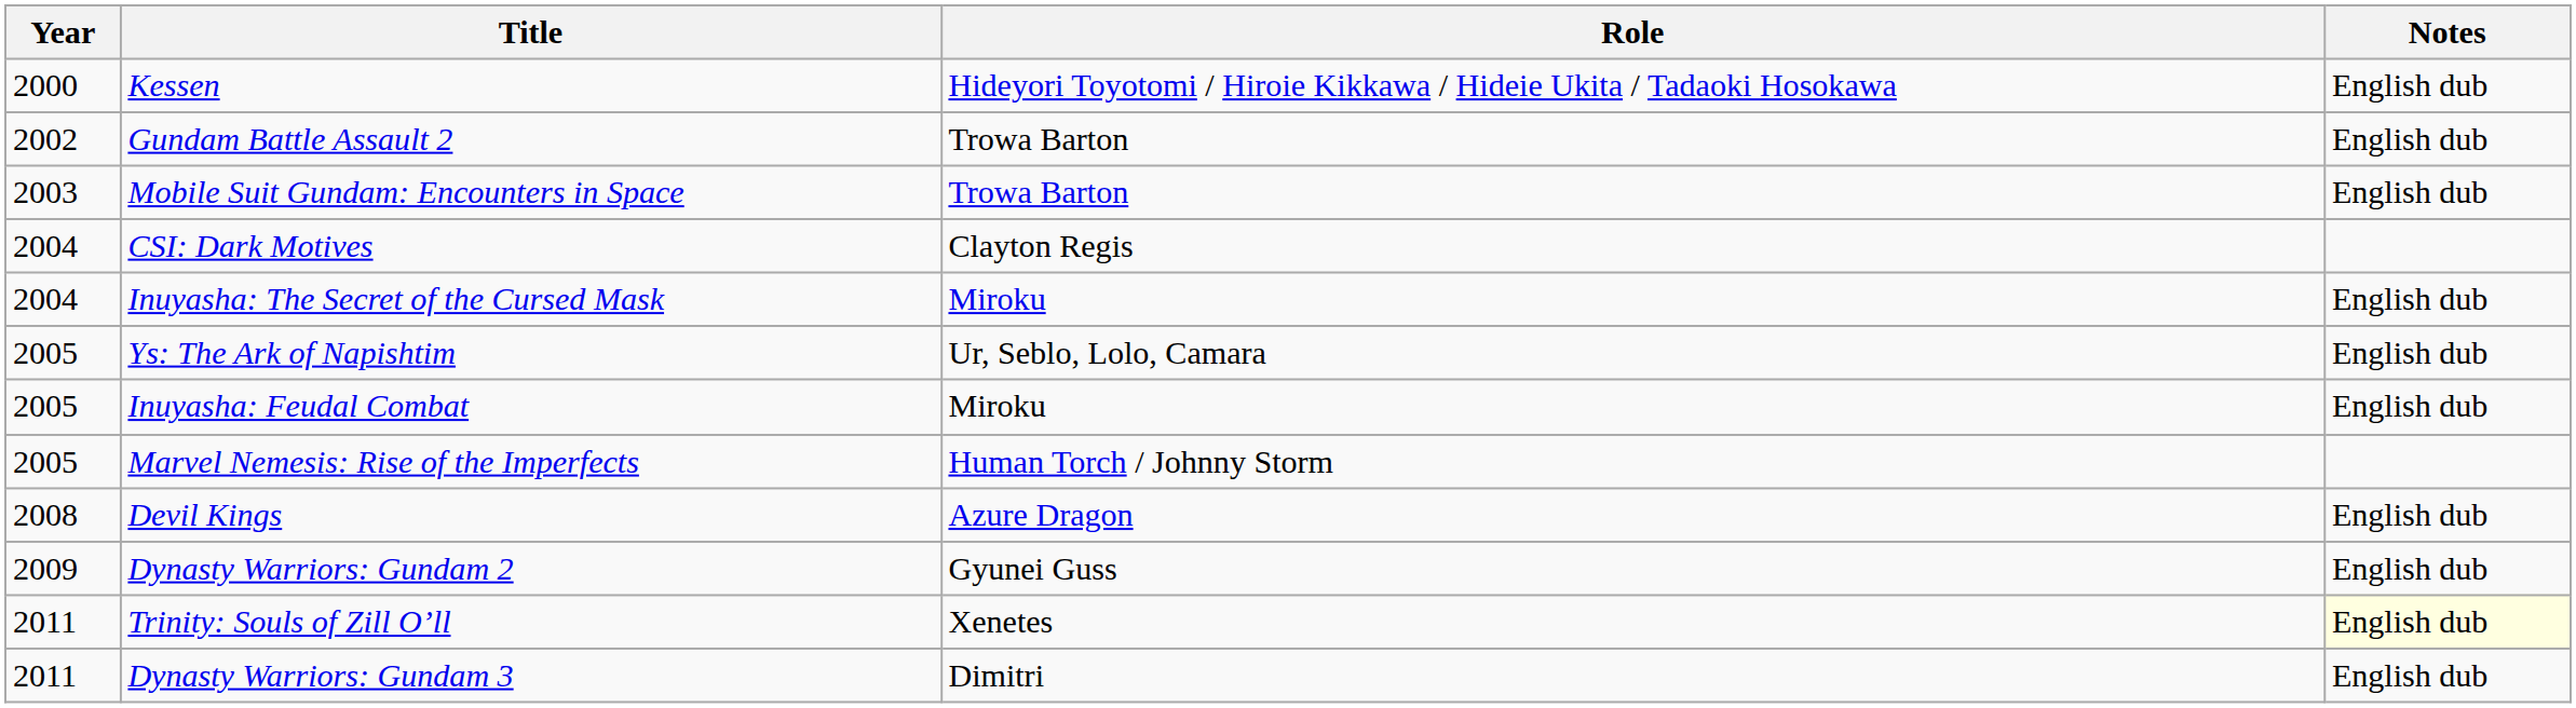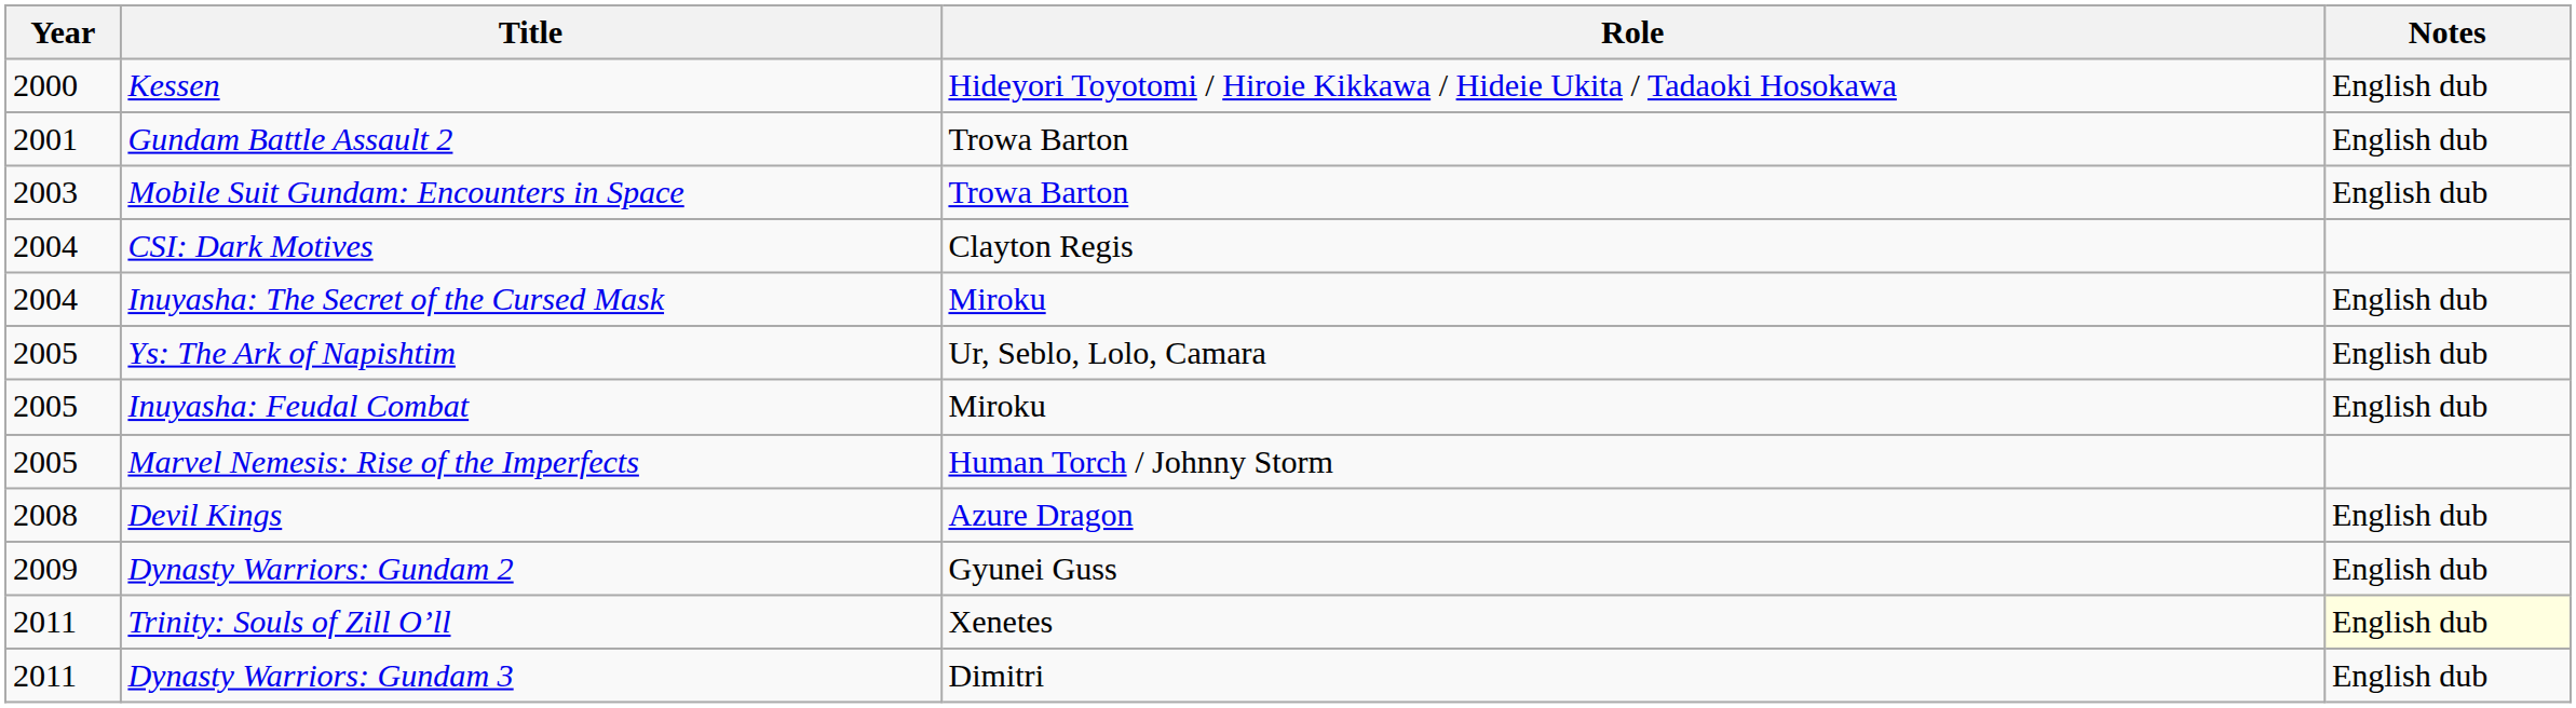 <table class="wikitable sortable plainrowheaders" style="width:95%; font-size: 95%">
 <tr>
 <th>Year</th>
 <th>Title</th>
 <th>Role</th>
 <th class="unsortable">Notes</th>
 </tr>
 <tr>
 <td>2000</td>
 <td><em><a href='#'>Kessen</a></em></td>
 <td><a href='#'>Hideyori Toyotomi</a> / <a href='#'>Hiroie Kikkawa</a> / <a href='#'>Hideie Ukita</a> / <a href='#'>Tadaoki Hosokawa</a></td>
 <td>English dub</td>
 </tr>
 <tr>
-<td>2002</td>
+<td>2001</td>
 <td><em><a href='#'>Gundam Battle Assault 2</a></em></td>
 <td>Trowa Barton</td>
 <td>English dub</td>
 </tr>
 <tr>
 <td>2003</td>
 <td><em><a href='#'>Mobile Suit Gundam: Encounters in Space</a></em></td>
 <td><a href='#'>Trowa Barton</a></td>
 <td>English dub</td>
 </tr>
 <tr>
 <td>2004</td>
 <td><em><a href='#'>CSI: Dark Motives</a></em></td>
 <td>Clayton Regis</td>
 <td></td>
 </tr>
 <tr>
 <td>2004</td>
 <td><em><a href='#'>Inuyasha: The Secret of the Cursed Mask</a></em></td>
 <td><a href='#'>Miroku</a></td>
 <td>English dub</td>
 </tr>
 <tr>
 <td>2005</td>
 <td><em><a href='#'>Ys: The Ark of Napishtim</a></em></td>
 <td>Ur, Seblo, Lolo, Camara</td>
 <td>English dub</td>
 </tr>
 <tr>
 <td>2005</td>
 <td><em><a href='#'>Inuyasha: Feudal Combat</a></em></td>
 <td>Miroku</td>
 <td>English dub</td>
 </tr>
 <tr>
 <td>2005</td>
 <td><em><a href='#'>Marvel Nemesis: Rise of the Imperfects</a></em></td>
 <td><a href='#'>Human Torch</a> / Johnny Storm</td>
 <td></td>
 </tr>
 <tr>
 <td>2008</td>
 <td><em><a href='#'>Devil Kings</a></em></td>
 <td><a href='#'>Azure Dragon</a></td>
 <td>English dub</td>
 </tr>
 <tr>
 <td>2009</td>
 <td><em><a href='#'>Dynasty Warriors: Gundam 2</a></em></td>
 <td>Gyunei Guss</td>
 <td>English dub</td>
 </tr>
 <tr>
 <td>2011</td>
 <td><em><a href='#'>Trinity: Souls of Zill O’ll</a></em></td>
 <td>Xenetes</td>
 <td style="background: lightyellow;">English dub</td>
 </tr>
 <tr>
 <td>2011</td>
 <td><em><a href='#'>Dynasty Warriors: Gundam 3</a></em></td>
 <td>Dimitri</td>
 <td>English dub</td>
 </tr>
 </table>
